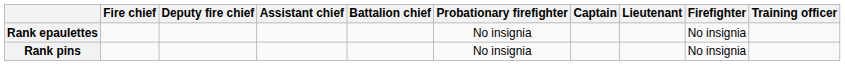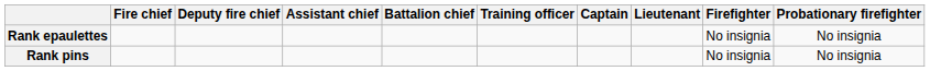 <table class="wikitable">
 <tr>
 <th></th>
 <th>Fire chief</th>
 <th>Deputy fire chief</th>
 <th>Assistant chief</th>
 <th>Battalion chief</th>
-<th>Probationary firefighter</th>
+<th>Training officer</th>
 <th>Captain</th>
 <th>Lieutenant</th>
 <th>Firefighter</th>
-<th>Training officer</th>
+<th>Probationary firefighter</th>
 </tr>
 <tr style="text-align:center;">
 <th>Rank epaulettes</th>
 <td></td>
 <td></td>
 <td></td>
 <td></td>
-<td>No insignia</td>
+<td></td>
 <td></td>
 <td></td>
 <td>No insignia</td>
-<td></td>
+<td>No insignia</td>
 </tr>
 <tr style="text-align:center;">
 <th>Rank pins</th>
 <td></td>
 <td></td>
 <td></td>
 <td></td>
-<td>No insignia</td>
+<td></td>
 <td></td>
 <td></td>
 <td>No insignia</td>
-<td></td>
+<td>No insignia</td>
 </tr>
 </table>
